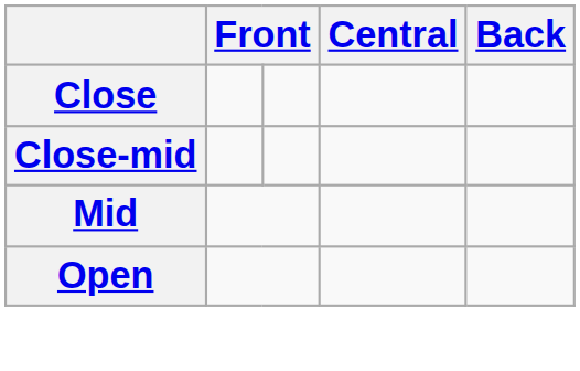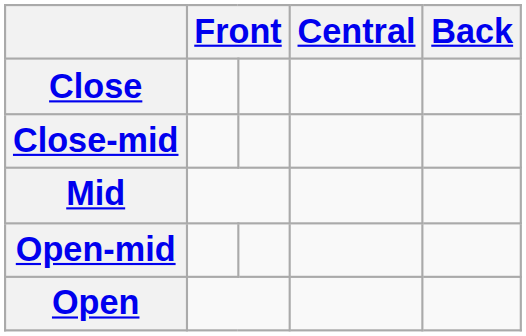 <table class="wikitable" style="text-align:center">
 <tr>
 <th></th>
 <th colspan="2"><a href='#'>Front</a></th>
 <th><a href='#'>Central</a></th>
 <th><a href='#'>Back</a></th>
 </tr>
 <tr align="center">
 <th><a href='#'>Close</a></th>
 <td></td>
 <td></td>
 <td></td>
 <td></td>
 </tr>
 <tr>
 <th><a href='#'>Close-mid</a></th>
 <td></td>
 <td></td>
 <td></td>
 <td></td>
 </tr>
 <tr align="center">
 <th><a href='#'>Mid</a></th>
 <td colspan="2"></td>
 <td></td>
 <td></td>
 </tr>
+<tr>
+<th><a href='#'>Open-mid</a></th>
+<td></td>
+<td></td>
+<td></td>
+<td></td>
+</tr>
 <tr align="center">
 <th><a href='#'>Open</a></th>
 <td colspan="2"></td>
 <td></td>
 <td></td>
 </tr>
 </table>
